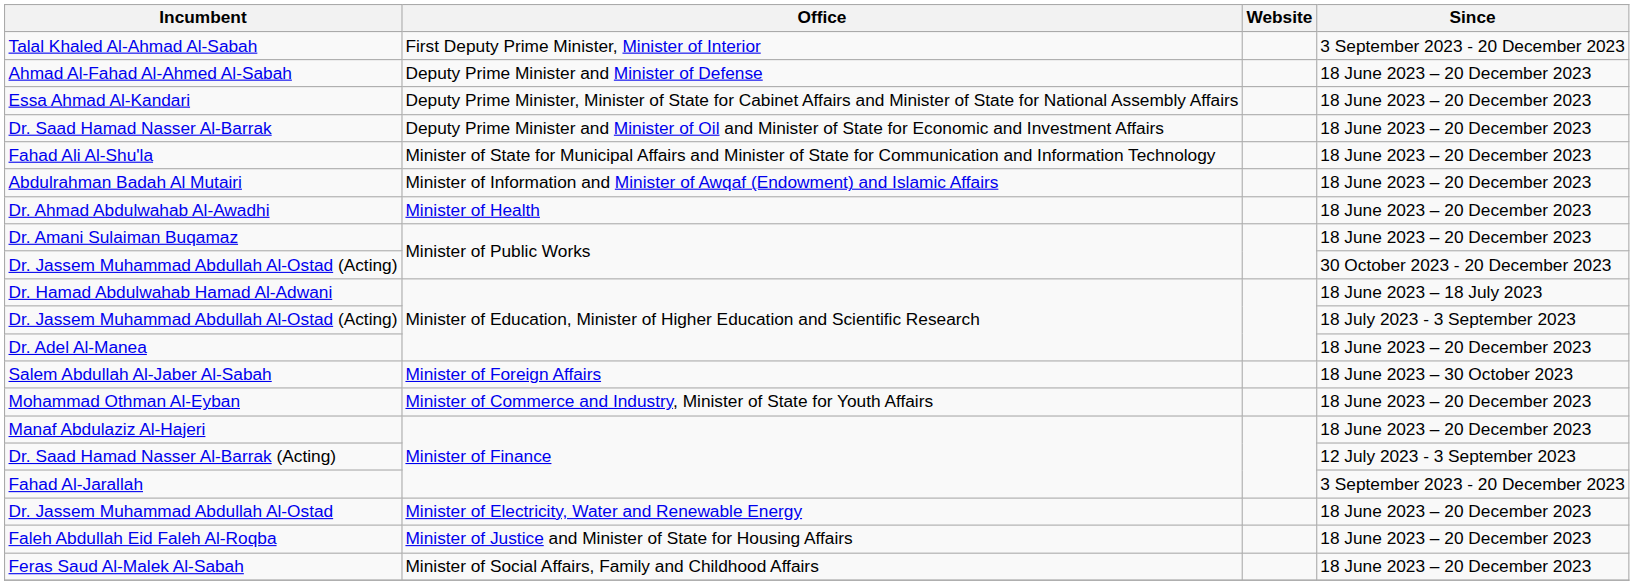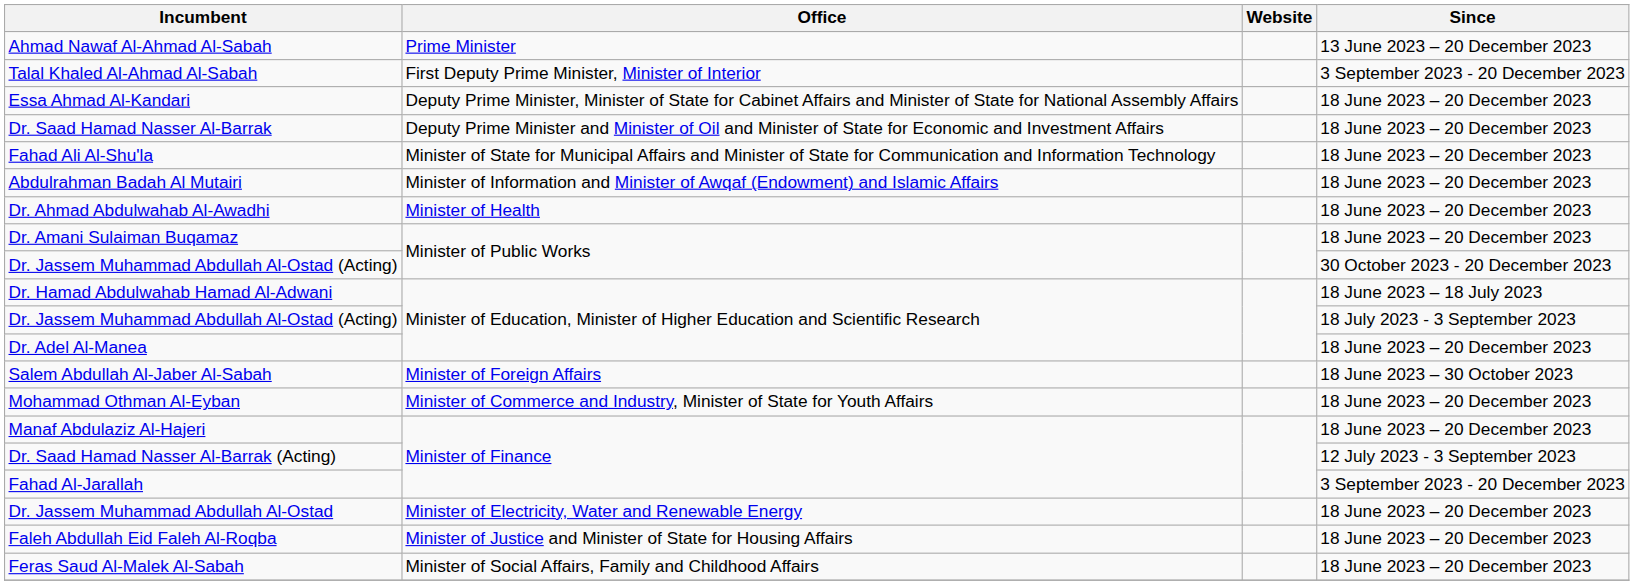 <table class="wikitable">
 <tr>
 <th><strong>Incumbent</strong></th>
 <th>Office</th>
 <th>Website</th>
 <th>Since</th>
 </tr>
 <tr>
+<td><a href='#'>Ahmad Nawaf Al-Ahmad Al-Sabah</a></td>
+<td><a href='#'>Prime Minister</a></td>
+<td></td>
+<td>13 June 2023 – 20 December 2023</td>
+</tr>
+<tr>
 <td><a href='#'>Talal Khaled Al-Ahmad Al-Sabah</a></td>
 <td>First Deputy Prime Minister, <a href='#'>Minister of Interior</a></td>
 <td></td>
 <td>3 September 2023 - 20 December 2023</td>
-</tr>
-<tr>
-<td><a href='#'>Ahmad Al-Fahad Al-Ahmed Al-Sabah</a></td>
-<td>Deputy Prime Minister and <a href='#'>Minister of Defense</a></td>
-<td> </td>
-<td>18 June 2023 – 20 December 2023</td>
 </tr>
 <tr>
 <td><a href='#'>Essa Ahmad Al-Kandari</a></td>
 <td>Deputy Prime Minister, Minister of State for Cabinet Affairs and Minister of State for National Assembly Affairs</td>
 <td></td>
 <td>18 June 2023 – 20 December 2023</td>
 </tr>
 <tr>
 <td><a href='#'>Dr. Saad Hamad Nasser Al-Barrak</a></td>
 <td>Deputy Prime Minister and <a href='#'>Minister of Oil</a> and Minister of State for Economic and Investment Affairs</td>
 <td></td>
 <td>18 June 2023 – 20 December 2023</td>
 </tr>
 <tr>
 <td><a href='#'>Fahad Ali Al-Shu'la</a></td>
 <td>Minister of State for Municipal Affairs and Minister of State for Communication and Information Technology</td>
 <td><br></td>
 <td>18 June 2023 – 20 December 2023</td>
 </tr>
 <tr>
 <td><a href='#'>Abdulrahman Badah Al Mutairi</a></td>
 <td>Minister of Information and <a href='#'>Minister of Awqaf (Endowment) and Islamic Affairs</a></td>
 <td><br></td>
 <td>18 June 2023 – 20 December 2023</td>
 </tr>
 <tr>
 <td><a href='#'>Dr. Ahmad Abdulwahab Al-Awadhi</a></td>
 <td><a href='#'>Minister of Health</a></td>
 <td></td>
 <td>18 June 2023 – 20 December 2023</td>
 </tr>
 <tr>
 <td><a href='#'>Dr. Amani Sulaiman Buqamaz</a></td>
 <td rowspan="2">Minister of Public Works</td>
 <td rowspan="2"></td>
 <td>18 June 2023 – 20 December 2023</td>
 </tr>
 <tr>
 <td><a href='#'>Dr. Jassem Muhammad Abdullah Al-Ostad</a> (Acting)</td>
 <td>30 October 2023 - 20 December 2023</td>
 </tr>
 <tr>
 <td><a href='#'>Dr. Hamad Abdulwahab Hamad Al-Adwani</a></td>
 <td rowspan="3">Minister of Education, Minister of Higher Education and Scientific Research</td>
 <td rowspan="3"></td>
 <td>18 June 2023 – 18 July 2023</td>
 </tr>
 <tr>
 <td><a href='#'>Dr. Jassem Muhammad Abdullah Al-Ostad</a> (Acting)</td>
 <td>18 July 2023 - 3 September 2023</td>
 </tr>
 <tr>
 <td><a href='#'>Dr. Adel Al-Manea</a></td>
 <td>18 June 2023 – 20 December 2023</td>
 </tr>
 <tr>
 <td><a href='#'>Salem Abdullah Al-Jaber Al-Sabah</a></td>
 <td><a href='#'>Minister of Foreign Affairs</a></td>
 <td></td>
 <td>18 June 2023 – 30 October 2023</td>
 </tr>
 <tr>
 <td><a href='#'>Mohammad Othman Al-Eyban</a></td>
 <td><a href='#'>Minister of Commerce and Industry</a>, Minister of State for Youth Affairs</td>
 <td><br></td>
 <td>18 June 2023 – 20 December 2023</td>
 </tr>
 <tr>
 <td><a href='#'>Manaf Abdulaziz Al-Hajeri</a></td>
 <td rowspan="3"><a href='#'>Minister of Finance</a></td>
 <td rowspan="3"></td>
 <td>18 June 2023 – 20 December 2023</td>
 </tr>
 <tr>
 <td><a href='#'>Dr. Saad Hamad Nasser Al-Barrak</a> (Acting)</td>
 <td>12 July 2023 - 3 September 2023</td>
 </tr>
 <tr>
 <td><a href='#'>Fahad Al-Jarallah</a></td>
 <td>3 September 2023 - 20 December 2023</td>
 </tr>
 <tr>
 <td><a href='#'>Dr. Jassem Muhammad Abdullah Al-Ostad</a></td>
 <td><a href='#'>Minister of Electricity, Water and Renewable Energy</a></td>
 <td></td>
 <td>18 June 2023 – 20 December 2023</td>
 </tr>
 <tr>
 <td><a href='#'>Faleh Abdullah Eid Faleh Al-Roqba</a></td>
 <td><a href='#'>Minister of Justice</a> and Minister of State for Housing Affairs</td>
 <td><br></td>
 <td>18 June 2023 – 20 December 2023</td>
 </tr>
 <tr>
 <td><a href='#'>Feras Saud Al-Malek Al-Sabah</a></td>
 <td>Minister of Social Affairs, Family and Childhood Affairs</td>
 <td></td>
 <td>18 June 2023 – 20 December 2023</td>
 </tr>
 <tr>
 </tr>
 </table>
